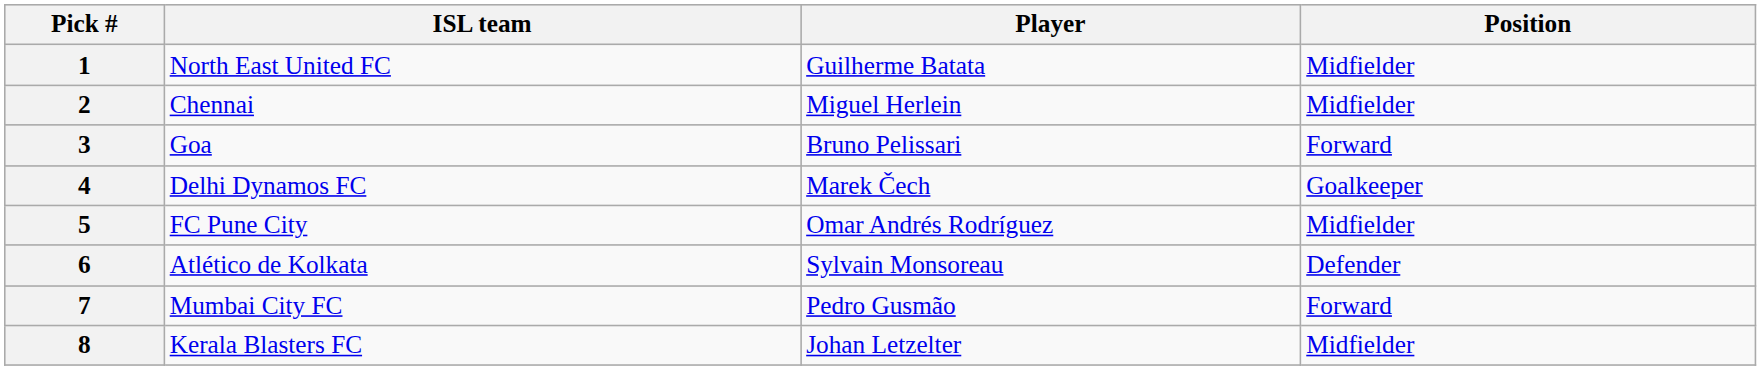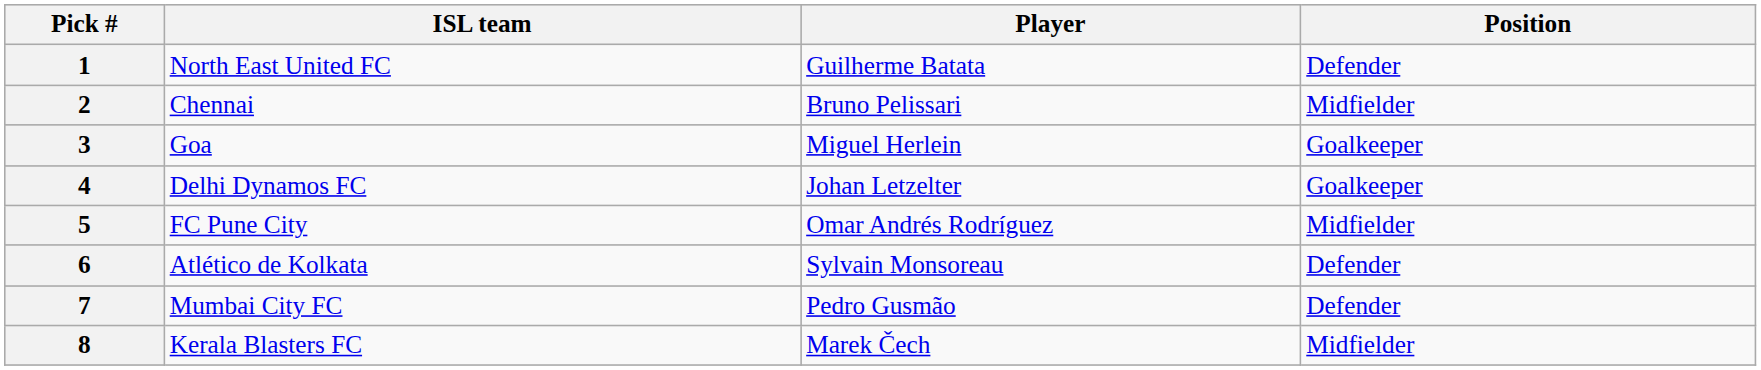 <table class="wikitable sortable" style="width:70%">
 <tr>
 <th width=7%>Pick #</th>
 <th width=28%>ISL team</th>
 <th width=22%>Player</th>
 <th width=20%>Position</th>
 </tr>
 <tr>
 <th>1</th>
 <td><a href='#'>North East United FC</a></td>
 <td> <a href='#'>Guilherme Batata</a></td>
-<td><a href='#'>Midfielder</a></td>
+<td><a href='#'>Defender</a></td>
 </tr>
 <tr>
 <th>2</th>
 <td><a href='#'>Chennai</a></td>
-<td> <a href='#'>Miguel Herlein</a></td>
+<td> <a href='#'>Bruno Pelissari</a></td>
 <td><a href='#'>Midfielder</a></td>
 </tr>
 <tr>
 <th>3</th>
 <td><a href='#'>Goa</a></td>
-<td> <a href='#'>Bruno Pelissari</a></td>
-<td><a href='#'>Forward</a></td>
+<td> <a href='#'>Miguel Herlein</a></td>
+<td><a href='#'>Goalkeeper</a></td>
 </tr>
 <tr>
 <th>4</th>
 <td><a href='#'>Delhi Dynamos FC</a></td>
-<td> <a href='#'>Marek Čech</a></td>
+<td> <a href='#'>Johan Letzelter</a></td>
 <td><a href='#'>Goalkeeper</a></td>
 </tr>
 <tr>
 <th>5</th>
 <td><a href='#'>FC Pune City</a></td>
 <td> <a href='#'>Omar Andrés Rodríguez</a></td>
 <td><a href='#'>Midfielder</a></td>
 </tr>
 <tr>
 <th>6</th>
 <td><a href='#'>Atlético de Kolkata</a></td>
 <td> <a href='#'>Sylvain Monsoreau</a></td>
 <td><a href='#'>Defender</a></td>
 </tr>
 <tr>
 <th>7</th>
 <td><a href='#'>Mumbai City FC</a></td>
 <td> <a href='#'>Pedro Gusmão</a></td>
-<td><a href='#'>Forward</a></td>
+<td><a href='#'>Defender</a></td>
 </tr>
 <tr>
 <th>8</th>
 <td><a href='#'>Kerala Blasters FC</a></td>
-<td> <a href='#'>Johan Letzelter</a></td>
+<td> <a href='#'>Marek Čech</a></td>
 <td><a href='#'>Midfielder</a></td>
 </tr>
 </table>
